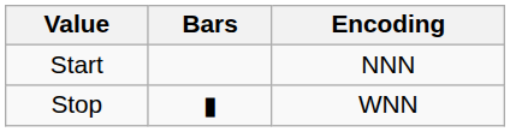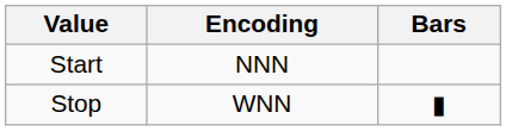 <table class="wikitable" border="1" style="text-align:center; width: 20em">
 <tr>
 <th>Value</th>
+<th>Encoding</th>
 <th>Bars</th>
-<th>Encoding</th>
 </tr>
 <tr>
 <td>Start</td>
+<td>NNN</td>
 <td></td>
-<td>NNN</td>
 </tr>
 <tr>
 <td>Stop</td>
+<td>WNN</td>
 <td>▮</td>
-<td>WNN</td>
 </tr>
 </table>
